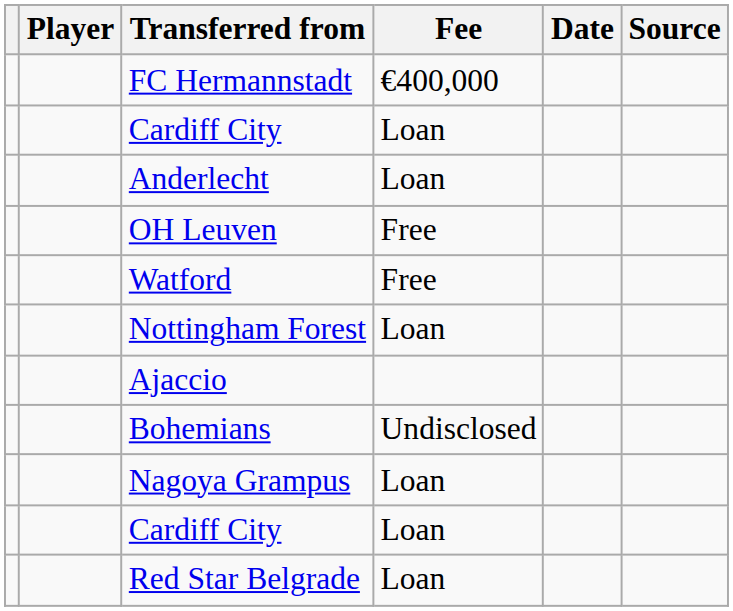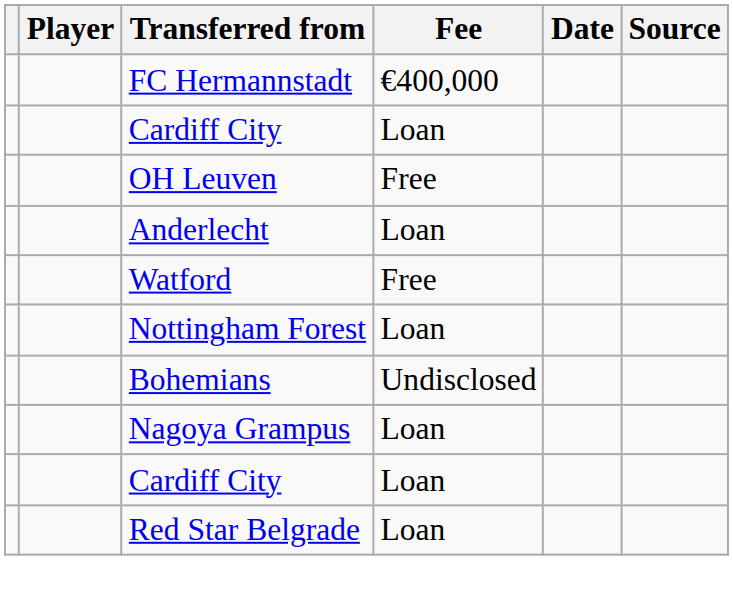 <table class="wikitable plainrowheaders sortable">
 <tr>
 <th></th>
 <th scope="col">Player</th>
 <th>Transferred from</th>
 <th style="width: 65px;">Fee</th>
 <th scope="col">Date</th>
 <th scope="col">Source</th>
 </tr>
 <tr>
 <td align=center></td>
 <td></td>
 <td> <a href='#'>FC Hermannstadt</a></td>
 <td>€400,000</td>
 <td></td>
 <td></td>
 </tr>
 <tr>
 <td align=center></td>
 <td></td>
 <td> <a href='#'>Cardiff City</a></td>
 <td>Loan</td>
 <td></td>
 <td></td>
 </tr>
 <tr>
 <td align=center></td>
 <td></td>
-<td> <a href='#'>Anderlecht</a></td>
-<td>Loan</td>
+<td> <a href='#'>OH Leuven</a></td>
+<td>Free</td>
 <td></td>
 <td></td>
 </tr>
 <tr>
 <td align=center></td>
 <td></td>
-<td> <a href='#'>OH Leuven</a></td>
-<td>Free</td>
+<td> <a href='#'>Anderlecht</a></td>
+<td>Loan</td>
 <td></td>
 <td></td>
 </tr>
 <tr>
 <td align=center></td>
 <td></td>
 <td> <a href='#'>Watford</a></td>
 <td>Free</td>
 <td></td>
 <td></td>
 </tr>
 <tr>
 <td align=center></td>
 <td></td>
 <td> <a href='#'>Nottingham Forest</a></td>
 <td>Loan</td>
-<td></td>
-<td></td>
-</tr>
-<tr>
-<td align=center></td>
-<td></td>
-<td> <a href='#'>Ajaccio</a></td>
-<td></td>
 <td></td>
 <td></td>
 </tr>
 <tr>
 <td align=center></td>
 <td></td>
 <td> <a href='#'>Bohemians</a></td>
 <td>Undisclosed</td>
 <td></td>
 <td></td>
 </tr>
 <tr>
 <td align=center></td>
 <td></td>
 <td> <a href='#'>Nagoya Grampus</a></td>
 <td>Loan</td>
 <td></td>
 <td></td>
 </tr>
 <tr>
 <td align=center></td>
 <td></td>
 <td> <a href='#'>Cardiff City</a></td>
 <td>Loan</td>
 <td></td>
 <td></td>
 </tr>
 <tr>
 <td align=center></td>
 <td></td>
 <td> <a href='#'>Red Star Belgrade</a></td>
 <td>Loan</td>
 <td></td>
 <td></td>
 </tr>
 </table>
